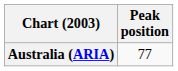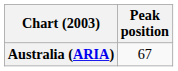 <table class="wikitable plainrowheaders" style="text-align:center">
 <tr>
 <th scope="col">Chart (2003)</th>
 <th scope="col">Peak<br>position</th>
 </tr>
 <tr>
 <th scope="row">Australia (<a href='#'>ARIA</a>)</th>
-<td>77</td>
+<td>67</td>
 </tr>
 </table>
